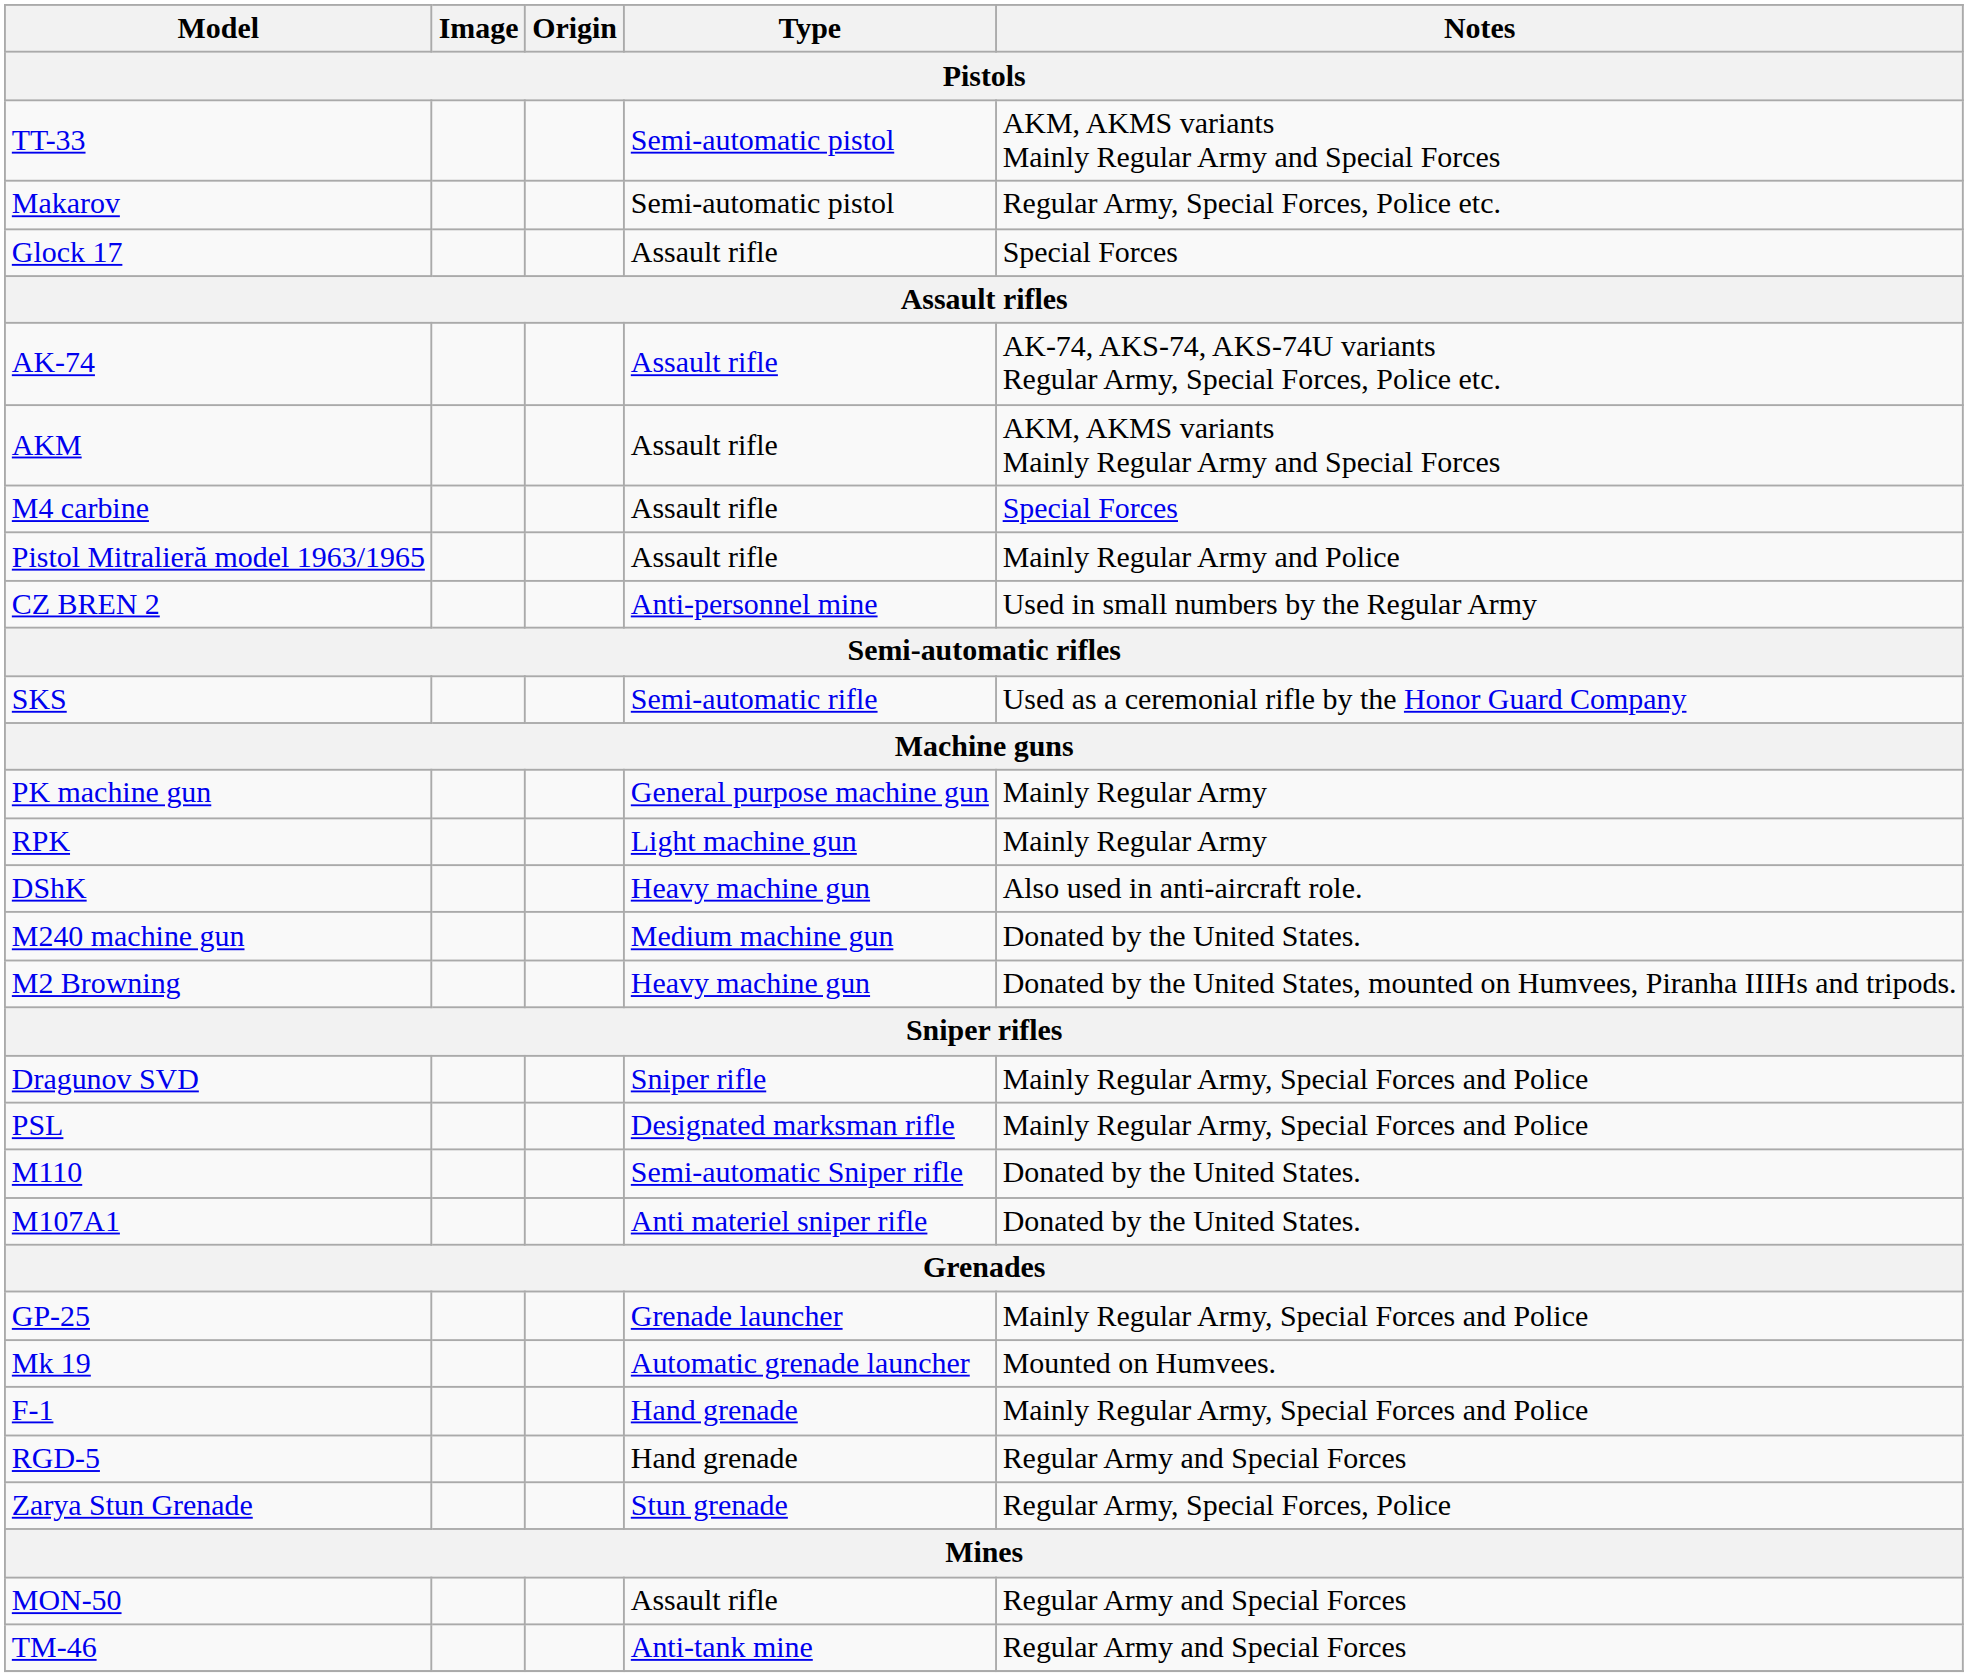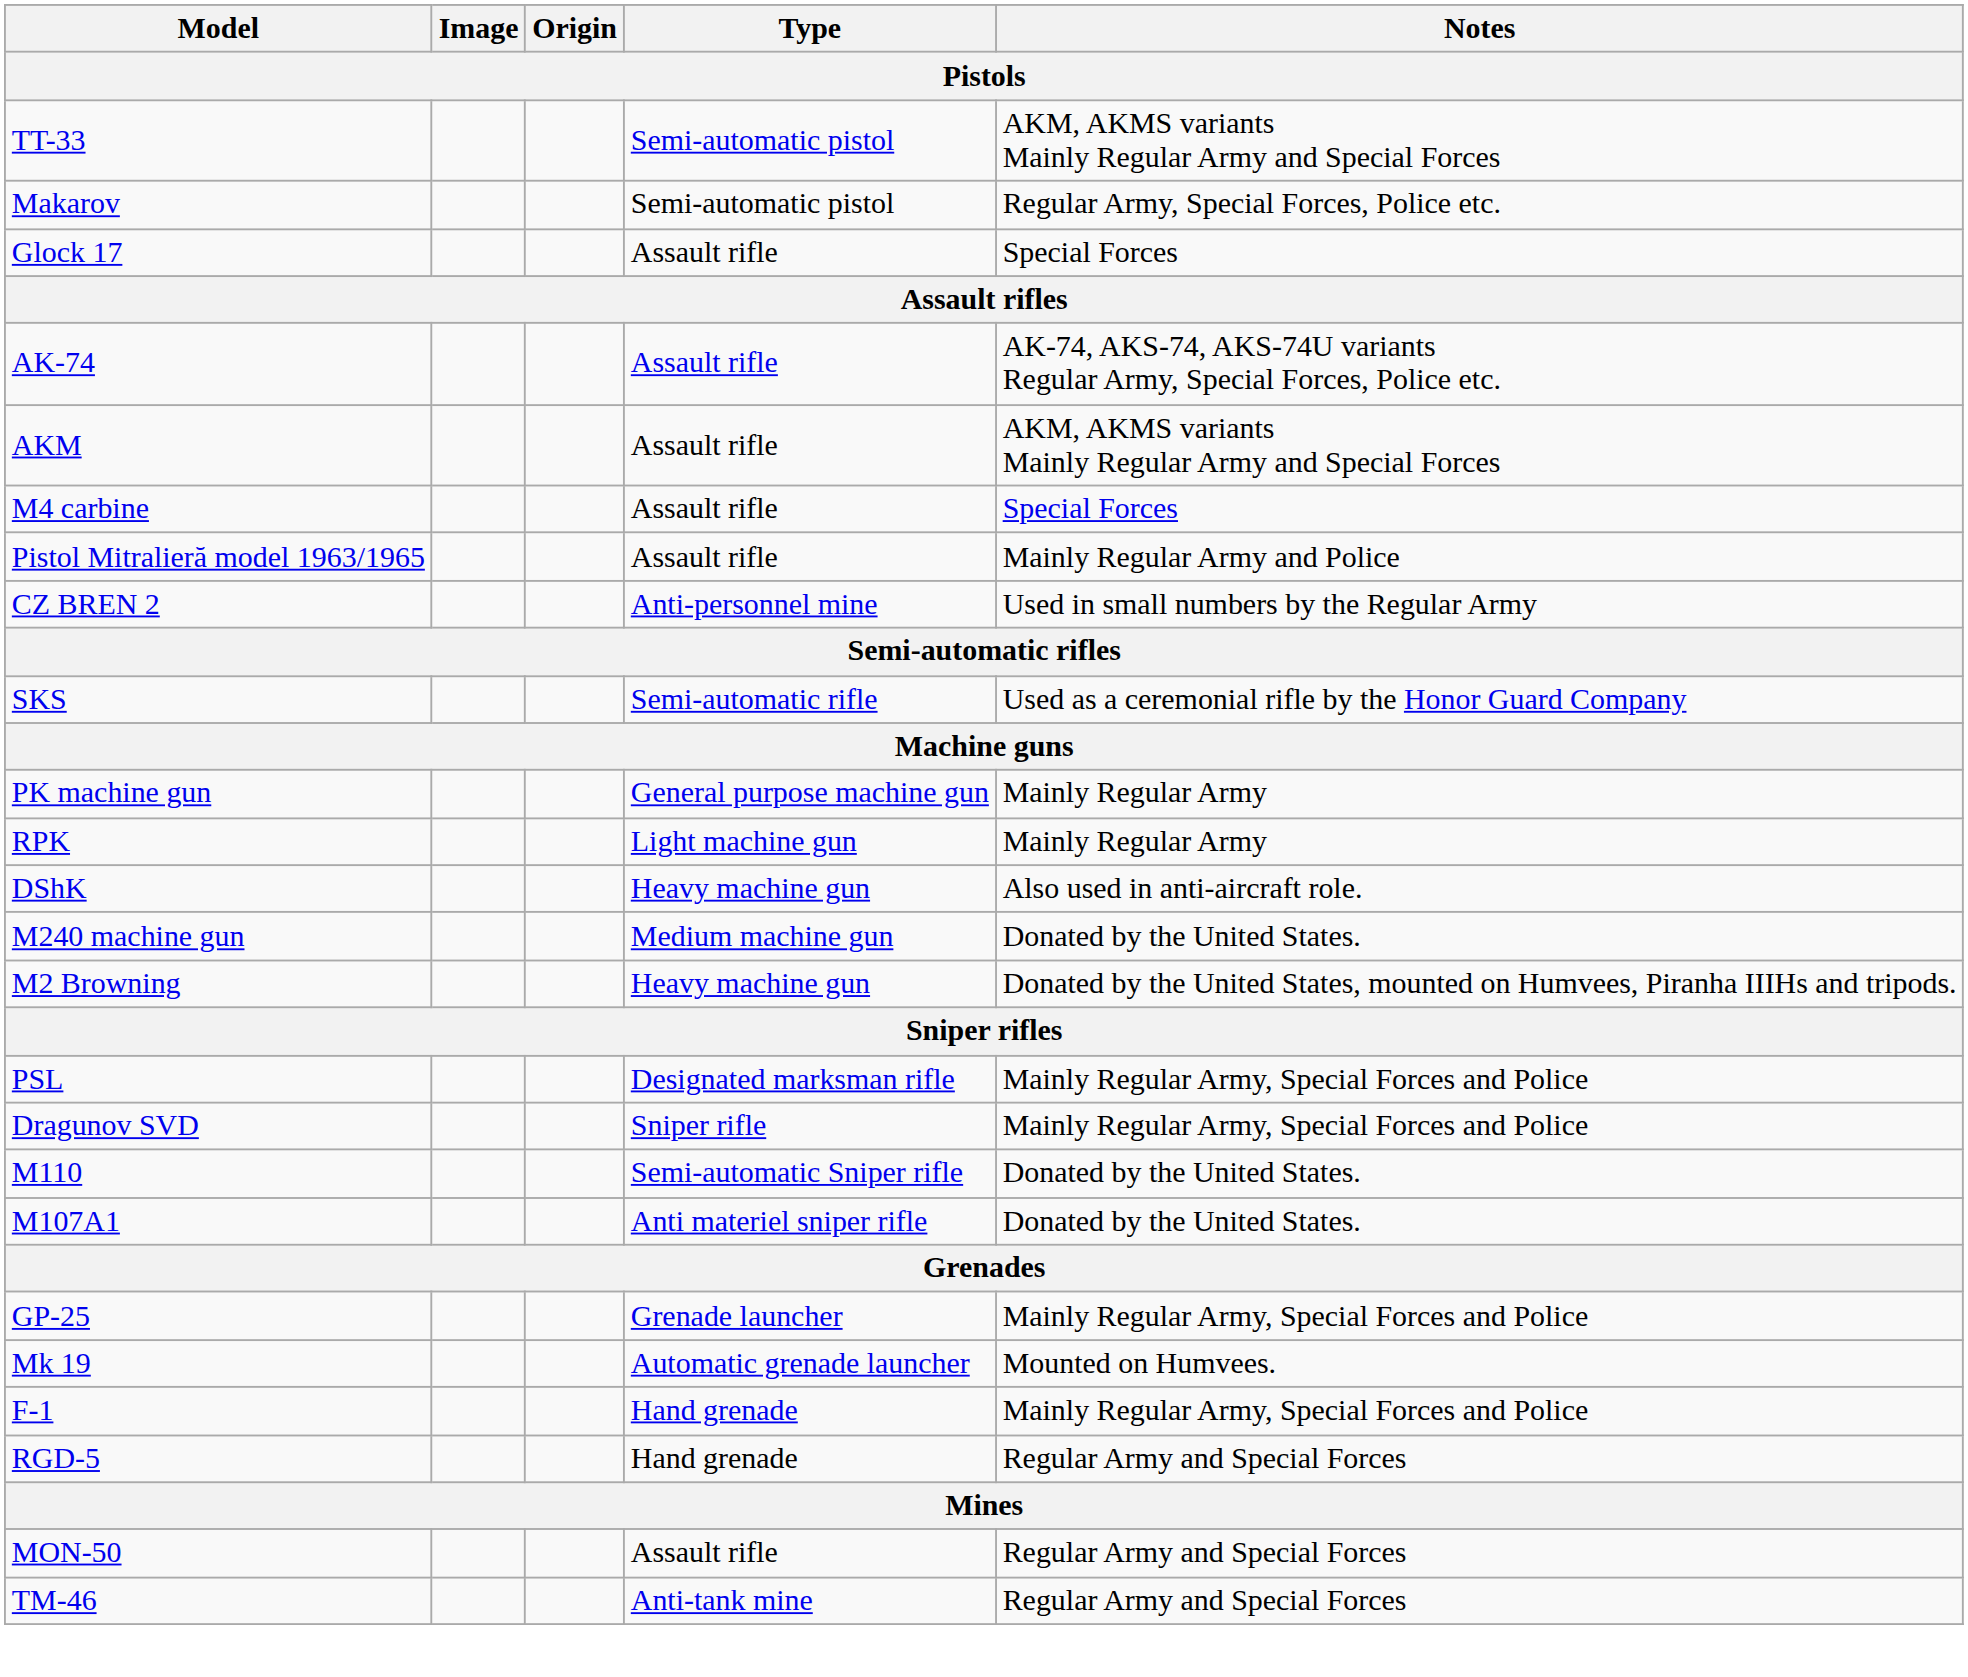 <table class="wikitable">
 <tr>
 <th>Model</th>
 <th>Image</th>
 <th>Origin</th>
 <th>Type</th>
 <th>Notes</th>
 </tr>
 <tr>
 <th colspan="5">Pistols</th>
 </tr>
 <tr>
 <td><a href='#'>TT-33</a></td>
 <td></td>
 <td></td>
 <td><a href='#'>Semi-automatic pistol</a></td>
 <td>AKM, AKMS variants<br>Mainly Regular Army and Special Forces</td>
 </tr>
 <tr>
 <td><a href='#'>Makarov</a></td>
 <td></td>
 <td></td>
 <td>Semi-automatic pistol</td>
 <td>Regular Army, Special Forces, Police etc.</td>
 </tr>
 <tr>
 <td><a href='#'>Glock 17</a></td>
 <td></td>
 <td></td>
 <td>Assault rifle</td>
 <td>Special Forces </td>
 </tr>
 <tr>
 <th colspan="5">Assault rifles</th>
 </tr>
 <tr>
 <td><a href='#'>AK-74</a></td>
 <td></td>
 <td></td>
 <td><a href='#'>Assault rifle</a></td>
 <td>AK-74, AKS-74, AKS-74U variants<br>Regular Army, Special Forces, Police etc.</td>
 </tr>
 <tr>
 <td><a href='#'>AKM</a></td>
 <td></td>
 <td></td>
 <td>Assault rifle</td>
 <td>AKM, AKMS variants<br>Mainly Regular Army and Special Forces</td>
 </tr>
 <tr>
 <td><a href='#'>M4 carbine</a></td>
 <td></td>
 <td></td>
 <td>Assault rifle</td>
 <td><a href='#'>Special Forces</a></td>
 </tr>
 <tr>
 <td><a href='#'>Pistol Mitralieră model 1963/1965</a></td>
 <td></td>
 <td></td>
 <td>Assault rifle</td>
 <td>Mainly Regular Army and Police</td>
 </tr>
 <tr>
 <td><a href='#'>CZ BREN 2</a></td>
 <td></td>
 <td></td>
 <td><a href='#'>Anti-personnel mine</a></td>
 <td>Used in small numbers by the Regular Army </td>
 </tr>
 <tr>
 <th colspan="5">Semi-automatic rifles</th>
 </tr>
 <tr>
 <td><a href='#'>SKS</a></td>
 <td></td>
 <td></td>
 <td><a href='#'>Semi-automatic rifle</a></td>
 <td>Used as a ceremonial rifle by the <a href='#'>Honor Guard Company</a></td>
 </tr>
 <tr>
 <th colspan="5">Machine guns</th>
 </tr>
 <tr>
 <td><a href='#'>PK machine gun</a></td>
 <td></td>
 <td></td>
 <td><a href='#'>General purpose machine gun</a></td>
 <td>Mainly Regular Army</td>
 </tr>
 <tr>
 <td><a href='#'>RPK</a></td>
 <td></td>
 <td></td>
 <td><a href='#'>Light machine gun</a></td>
 <td>Mainly Regular Army</td>
 </tr>
 <tr>
 <td><a href='#'>DShK</a></td>
 <td></td>
 <td></td>
 <td><a href='#'>Heavy machine gun</a></td>
 <td>Also used in anti-aircraft role.</td>
 </tr>
 <tr>
 <td><a href='#'>M240 machine gun</a></td>
 <td></td>
 <td></td>
 <td><a href='#'>Medium machine gun</a></td>
 <td>Donated by the United States.</td>
 </tr>
 <tr>
 <td><a href='#'>M2 Browning</a></td>
 <td></td>
 <td></td>
 <td><a href='#'>Heavy machine gun</a></td>
 <td>Donated by the United States, mounted on Humvees, Piranha IIIHs and tripods.</td>
 </tr>
 <tr>
 <th colspan="5">Sniper rifles</th>
 </tr>
 <tr>
+<td><a href='#'>PSL</a></td>
+<td></td>
+<td></td>
+<td><a href='#'>Designated marksman rifle</a></td>
+<td>Mainly Regular Army, Special Forces and Police</td>
+</tr>
+<tr>
 <td><a href='#'>Dragunov SVD</a></td>
 <td></td>
 <td></td>
 <td><a href='#'>Sniper rifle</a></td>
-<td>Mainly Regular Army, Special Forces and Police</td>
-</tr>
-<tr>
-<td><a href='#'>PSL</a></td>
-<td></td>
-<td></td>
-<td><a href='#'>Designated marksman rifle</a></td>
 <td>Mainly Regular Army, Special Forces and Police</td>
 </tr>
 <tr>
 <td><a href='#'>M110</a></td>
 <td></td>
 <td></td>
 <td><a href='#'>Semi-automatic Sniper rifle</a></td>
 <td>Donated by the United States.</td>
 </tr>
 <tr>
 <td><a href='#'>M107A1</a></td>
 <td></td>
 <td></td>
 <td><a href='#'>Anti materiel sniper rifle</a></td>
 <td>Donated by the United States.</td>
 </tr>
 <tr>
 <th colspan="5">Grenades</th>
 </tr>
 <tr>
 <td><a href='#'>GP-25</a></td>
 <td></td>
 <td></td>
 <td><a href='#'>Grenade launcher</a></td>
 <td>Mainly Regular Army, Special Forces and Police</td>
 </tr>
 <tr>
 <td><a href='#'>Mk 19</a></td>
 <td></td>
 <td></td>
 <td><a href='#'>Automatic grenade launcher</a></td>
 <td>Mounted on Humvees.</td>
 </tr>
 <tr>
 <td><a href='#'>F-1</a></td>
 <td></td>
 <td></td>
 <td><a href='#'>Hand grenade</a></td>
 <td>Mainly Regular Army, Special Forces and Police</td>
 </tr>
 <tr>
 <td><a href='#'>RGD-5</a></td>
 <td></td>
 <td></td>
 <td>Hand grenade</td>
 <td>Regular Army and Special Forces</td>
 </tr>
 <tr>
-<td><a href='#'>Zarya Stun Grenade</a></td>
-<td></td>
-<td></td>
-<td><a href='#'>Stun grenade</a></td>
-<td>Regular Army, Special Forces, Police</td>
-</tr>
-<tr>
 <th colspan="5">Mines</th>
 </tr>
 <tr>
 <td><a href='#'>MON-50</a></td>
 <td></td>
 <td></td>
 <td>Assault rifle</td>
 <td>Regular Army and Special Forces</td>
 </tr>
 <tr>
 <td><a href='#'>TM-46</a></td>
 <td></td>
 <td></td>
 <td><a href='#'>Anti-tank mine</a></td>
 <td>Regular Army and Special Forces</td>
 </tr>
 <tr>
 </tr>
 </table>
